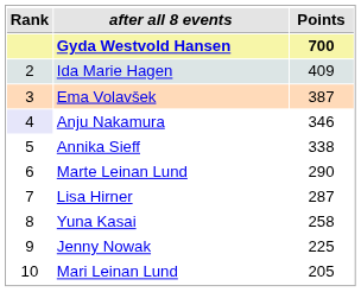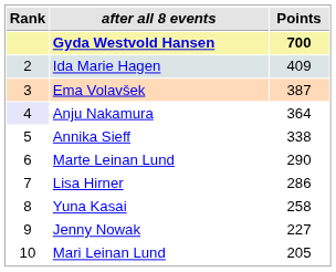 <table cellspacing="1" cellpadding="3" style="border:1px solid #AAAAAA;font-size:86%">
 <tr style="background-color: #E4E4E4;">
 </tr>
 <tr style="background-color: #E4E4E4;">
 <th style="border-bottom:1px solid #AAAAAA; width: 10px;">Rank</th>
 <th style="border-bottom:1px solid #AAAAAA; width: 200px;"><em>after all 8 events</em></th>
 <th style="border-bottom:1px solid #AAAAAA; width: 50px;">Points</th>
 </tr>
 <tr style="background:#f7f6a8;">
 <td align=center></td>
 <td> <strong><a href='#'>Gyda Westvold Hansen</a></strong></td>
 <td align=center><strong>700</strong></td>
 </tr>
 <tr style="background:#dce5e5;">
 <td align=center>2</td>
 <td> <a href='#'>Ida Marie Hagen</a></td>
 <td align=center>409</td>
 </tr>
 <tr style="background:#ffdab9;">
 <td align=center>3</td>
 <td> <a href='#'>Ema Volavšek</a></td>
 <td align=center>387</td>
 </tr>
 <tr>
 <td align=center style="background: lavender;">4</td>
 <td> <a href='#'>Anju Nakamura</a></td>
-<td align=center>346</td>
+<td align=center>364</td>
 </tr>
 <tr>
 <td align=center>5</td>
 <td> <a href='#'>Annika Sieff</a></td>
 <td align=center>338</td>
 </tr>
 <tr>
 <td align=center>6</td>
 <td> <a href='#'>Marte Leinan Lund</a></td>
 <td align=center>290</td>
 </tr>
 <tr>
 <td align=center>7</td>
 <td> <a href='#'>Lisa Hirner</a></td>
-<td align=center>287</td>
+<td align=center>286</td>
 </tr>
 <tr>
 <td align=center>8</td>
 <td> <a href='#'>Yuna Kasai</a></td>
 <td align=center>258</td>
 </tr>
 <tr>
 <td align=center>9</td>
 <td> <a href='#'>Jenny Nowak</a></td>
-<td align=center>225</td>
+<td align=center>227</td>
 </tr>
 <tr>
 <td align=center>10</td>
 <td> <a href='#'>Mari Leinan Lund</a></td>
 <td align=center>205</td>
 </tr>
 </table>
